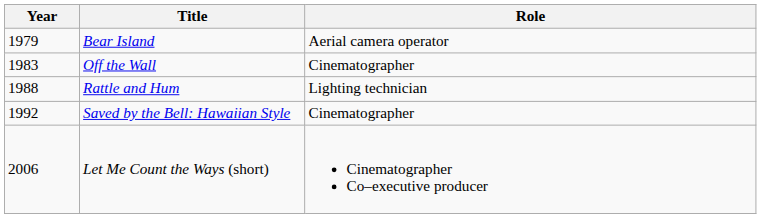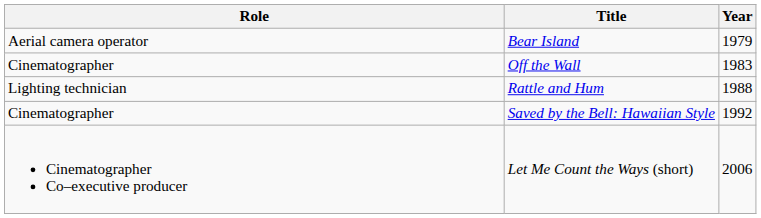 <table class="wikitable sortable mw-collapsible" width="50%">
 <tr>
+<th scope=col width="70%">Role</th>
+<th scope=col width="30%">Title</th>
 <th scope=col width="10%">Year</th>
-<th scope=col width="30%">Title</th>
-<th scope=col width="70%">Role</th>
 </tr>
 <tr>
+<td>Aerial camera operator</td>
+<td><a href='#'><em>Bear Island</em></a></td>
 <td>1979</td>
-<td><a href='#'><em>Bear Island</em></a></td>
-<td>Aerial camera operator</td>
 </tr>
 <tr>
+<td>Cinematographer</td>
+<td><em><a href='#'>Off the Wall</a></em></td>
 <td>1983</td>
-<td><em><a href='#'>Off the Wall</a></em></td>
-<td>Cinematographer</td>
 </tr>
 <tr>
+<td>Lighting technician</td>
+<td><em><a href='#'>Rattle and Hum</a></em></td>
 <td>1988</td>
-<td><em><a href='#'>Rattle and Hum</a></em></td>
-<td>Lighting technician</td>
 </tr>
 <tr>
+<td>Cinematographer</td>
+<td><em><a href='#'>Saved by the Bell: Hawaiian Style</a></em></td>
 <td>1992</td>
-<td><em><a href='#'>Saved by the Bell: Hawaiian Style</a></em></td>
-<td>Cinematographer</td>
 </tr>
 <tr>
+<td><br><ul><li>Cinematographer</li><li>Co–executive producer</li></ul></td>
+<td><em>Let Me Count the Ways</em> (short)</td>
 <td>2006</td>
-<td><em>Let Me Count the Ways</em> (short)</td>
-<td><br><ul><li>Cinematographer</li><li>Co–executive producer</li></ul></td>
 </tr>
 </table>
